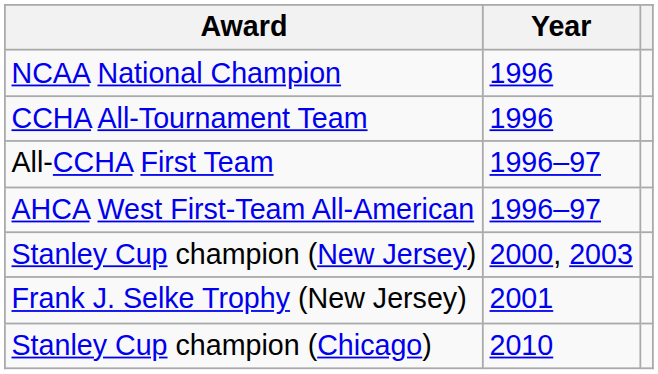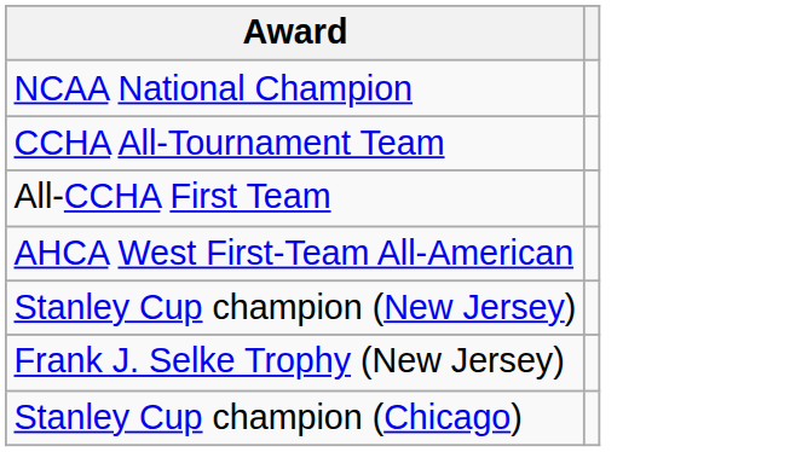 <table class="wikitable">
 <tr>
 <th>Award</th>
-<th>Year</th>
 <th></th>
 </tr>
 <tr>
 <td><a href='#'>NCAA</a> <a href='#'>National Champion</a></td>
-<td><a href='#'>1996</a></td>
 <td></td>
 </tr>
 <tr>
 <td><a href='#'>CCHA</a> <a href='#'>All-Tournament Team</a></td>
-<td><a href='#'>1996</a></td>
 <td></td>
 </tr>
 <tr>
 <td>All-<a href='#'>CCHA</a> <a href='#'>First Team</a></td>
-<td><a href='#'>1996–97</a></td>
 <td></td>
 </tr>
 <tr>
 <td><a href='#'>AHCA</a> <a href='#'>West First-Team All-American</a></td>
-<td><a href='#'>1996–97</a></td>
 <td></td>
 </tr>
 <tr>
 <td><a href='#'>Stanley Cup</a> champion (<a href='#'>New Jersey</a>)</td>
-<td><a href='#'>2000</a>, <a href='#'>2003</a></td>
 <td></td>
 </tr>
 <tr>
 <td><a href='#'>Frank J. Selke Trophy</a> (New Jersey)</td>
-<td><a href='#'>2001</a></td>
 <td></td>
 </tr>
 <tr>
 <td><a href='#'>Stanley Cup</a> champion (<a href='#'>Chicago</a>)</td>
-<td><a href='#'>2010</a></td>
 <td></td>
 </tr>
 </table>
